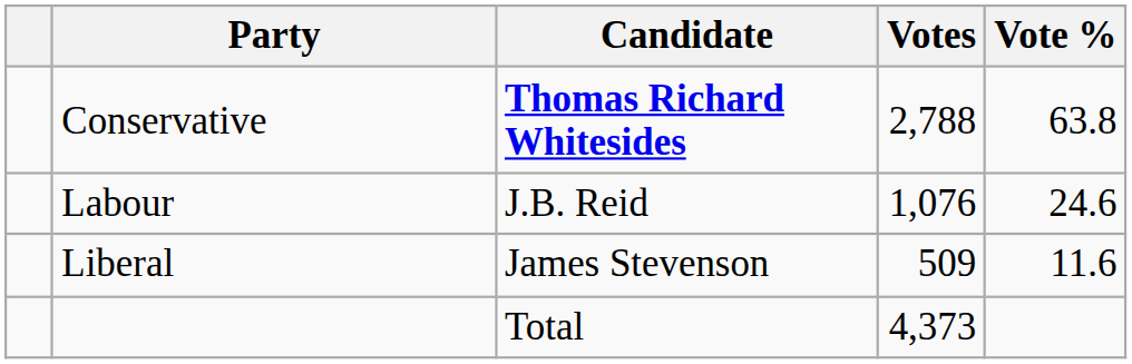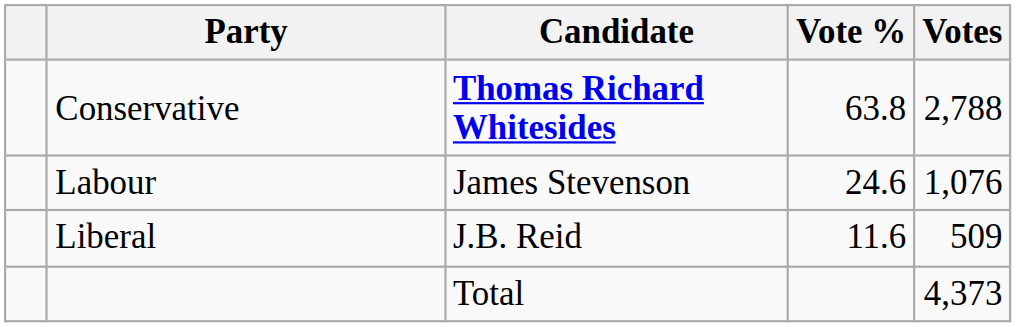 <table class="wikitable">
 <tr>
 <th></th>
 <th scope="col" width="175">Party</th>
 <th scope="col" width="150">Candidate</th>
+<th>Vote %</th>
 <th>Votes</th>
-<th>Vote %</th>
 </tr>
 <tr>
 <td>   </td>
 <td>Conservative</td>
 <td><strong><a href='#'>Thomas Richard Whitesides</a></strong></td>
+<td align=right>63.8</td>
 <td align=right>2,788</td>
-<td align=right>63.8</td>
 </tr>
 <tr>
 <td>   </td>
 <td>Labour</td>
-<td>J.B. Reid</td>
+<td>James Stevenson</td>
+<td align=right>24.6</td>
 <td align=right>1,076</td>
-<td align=right>24.6</td>
 </tr>
 <tr>
 <td>   </td>
 <td>Liberal</td>
-<td>James Stevenson</td>
+<td>J.B. Reid</td>
+<td align=right>11.6</td>
 <td align=right>509</td>
-<td align=right>11.6</td>
 </tr>
 <tr>
 <td></td>
 <td></td>
 <td>Total</td>
+<td></td>
 <td align=right>4,373</td>
-<td></td>
 </tr>
 </table>
